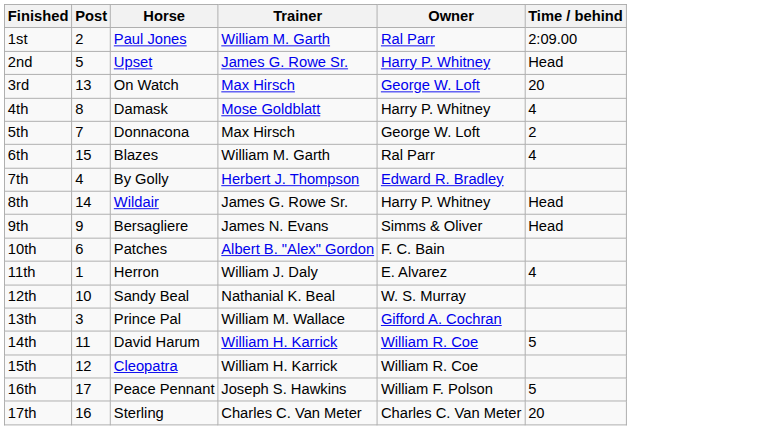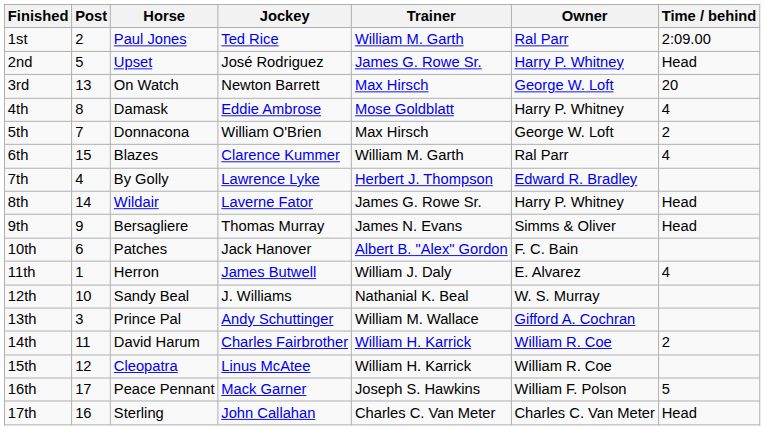 <table class="wikitable">
 <tr>
 <th>Finished</th>
 <th>Post</th>
 <th>Horse</th>
+<th>Jockey</th>
 <th>Trainer</th>
 <th>Owner</th>
 <th>Time / behind</th>
 </tr>
 <tr>
 <td>1st</td>
 <td>2</td>
 <td><a href='#'>Paul Jones</a></td>
+<td><a href='#'>Ted Rice</a></td>
 <td><a href='#'>William M. Garth</a></td>
 <td><a href='#'>Ral Parr</a></td>
 <td>2:09.00</td>
 </tr>
 <tr>
 <td>2nd</td>
 <td>5</td>
 <td><a href='#'>Upset</a></td>
+<td>José Rodriguez</td>
 <td><a href='#'>James G. Rowe Sr.</a></td>
 <td><a href='#'>Harry P. Whitney</a></td>
 <td>Head</td>
 </tr>
 <tr>
 <td>3rd</td>
 <td>13</td>
 <td>On Watch</td>
+<td>Newton Barrett</td>
 <td><a href='#'>Max Hirsch</a></td>
 <td><a href='#'>George W. Loft</a></td>
 <td>20</td>
 </tr>
 <tr>
 <td>4th</td>
 <td>8</td>
 <td>Damask</td>
+<td><a href='#'>Eddie Ambrose</a></td>
 <td><a href='#'>Mose Goldblatt</a></td>
 <td>Harry P. Whitney</td>
 <td>4</td>
 </tr>
 <tr>
 <td>5th</td>
 <td>7</td>
 <td>Donnacona</td>
+<td>William O'Brien</td>
 <td>Max Hirsch</td>
 <td>George W. Loft</td>
 <td>2</td>
 </tr>
 <tr>
 <td>6th</td>
 <td>15</td>
 <td>Blazes</td>
+<td><a href='#'>Clarence Kummer</a></td>
 <td>William M. Garth</td>
 <td>Ral Parr</td>
 <td>4</td>
 </tr>
 <tr>
 <td>7th</td>
 <td>4</td>
 <td>By Golly</td>
+<td><a href='#'>Lawrence Lyke</a></td>
 <td><a href='#'>Herbert J. Thompson</a></td>
 <td><a href='#'>Edward R. Bradley</a></td>
 <td></td>
 </tr>
 <tr>
 <td>8th</td>
 <td>14</td>
 <td><a href='#'>Wildair</a></td>
+<td><a href='#'>Laverne Fator</a></td>
 <td>James G. Rowe Sr.</td>
 <td>Harry P. Whitney</td>
 <td>Head</td>
 </tr>
 <tr>
 <td>9th</td>
 <td>9</td>
 <td>Bersagliere</td>
+<td>Thomas Murray</td>
 <td>James N. Evans</td>
 <td>Simms & Oliver</td>
 <td>Head</td>
 </tr>
 <tr>
 <td>10th</td>
 <td>6</td>
 <td>Patches</td>
+<td>Jack Hanover</td>
 <td><a href='#'>Albert B. "Alex" Gordon</a></td>
 <td>F. C. Bain</td>
 <td></td>
 </tr>
 <tr>
 <td>11th</td>
 <td>1</td>
 <td>Herron</td>
+<td><a href='#'>James Butwell</a></td>
 <td>William J. Daly</td>
 <td>E. Alvarez</td>
 <td>4</td>
 </tr>
 <tr>
 <td>12th</td>
 <td>10</td>
 <td>Sandy Beal</td>
+<td>J. Williams</td>
 <td>Nathanial K. Beal</td>
 <td>W. S. Murray</td>
 <td></td>
 </tr>
 <tr>
 <td>13th</td>
 <td>3</td>
 <td>Prince Pal</td>
+<td><a href='#'>Andy Schuttinger</a></td>
 <td>William M. Wallace</td>
 <td><a href='#'>Gifford A. Cochran</a></td>
 <td></td>
 </tr>
 <tr>
 <td>14th</td>
 <td>11</td>
 <td>David Harum</td>
+<td><a href='#'>Charles Fairbrother</a></td>
 <td><a href='#'>William H. Karrick</a></td>
 <td><a href='#'>William R. Coe</a></td>
-<td>5</td>
+<td>2</td>
 </tr>
 <tr>
 <td>15th</td>
 <td>12</td>
 <td><a href='#'>Cleopatra</a></td>
+<td><a href='#'>Linus McAtee</a></td>
 <td>William H. Karrick</td>
 <td>William R. Coe</td>
 <td></td>
 </tr>
 <tr>
 <td>16th</td>
 <td>17</td>
 <td>Peace Pennant</td>
+<td><a href='#'>Mack Garner</a></td>
 <td>Joseph S. Hawkins</td>
 <td>William F. Polson</td>
 <td>5</td>
 </tr>
 <tr>
 <td>17th</td>
 <td>16</td>
 <td>Sterling</td>
+<td><a href='#'>John Callahan</a></td>
 <td>Charles C. Van Meter</td>
 <td>Charles C. Van Meter</td>
-<td>20</td>
+<td>Head</td>
 </tr>
 </table>
